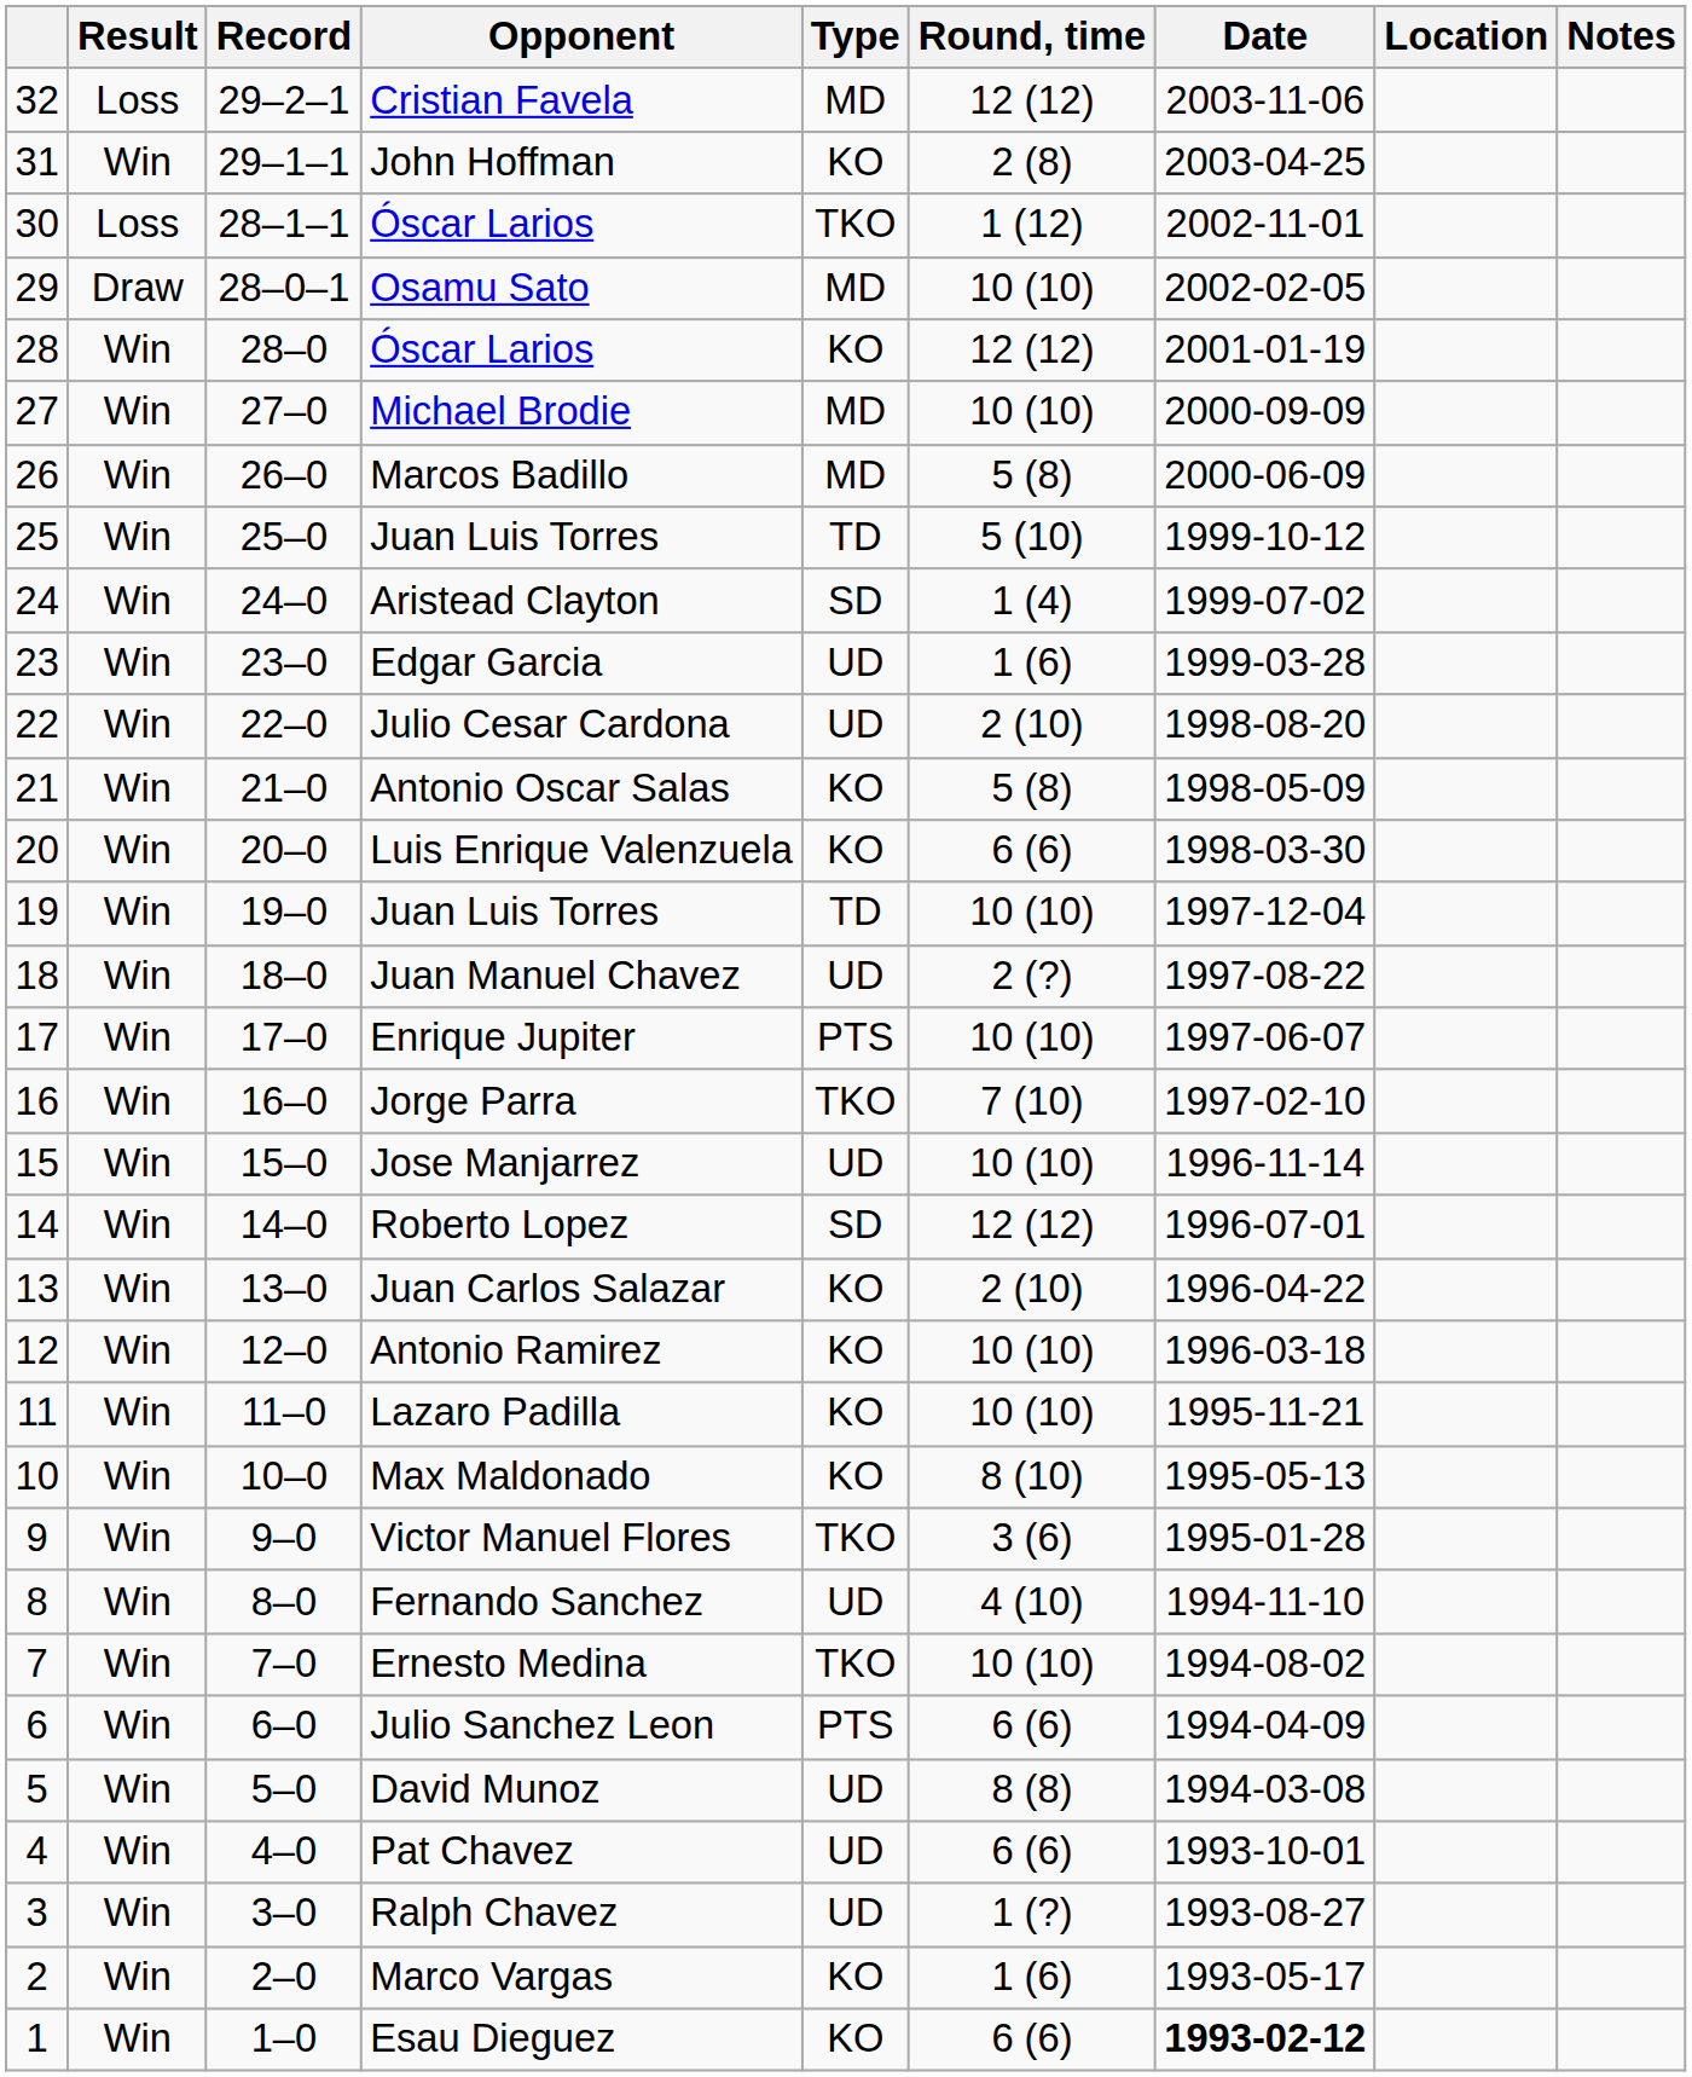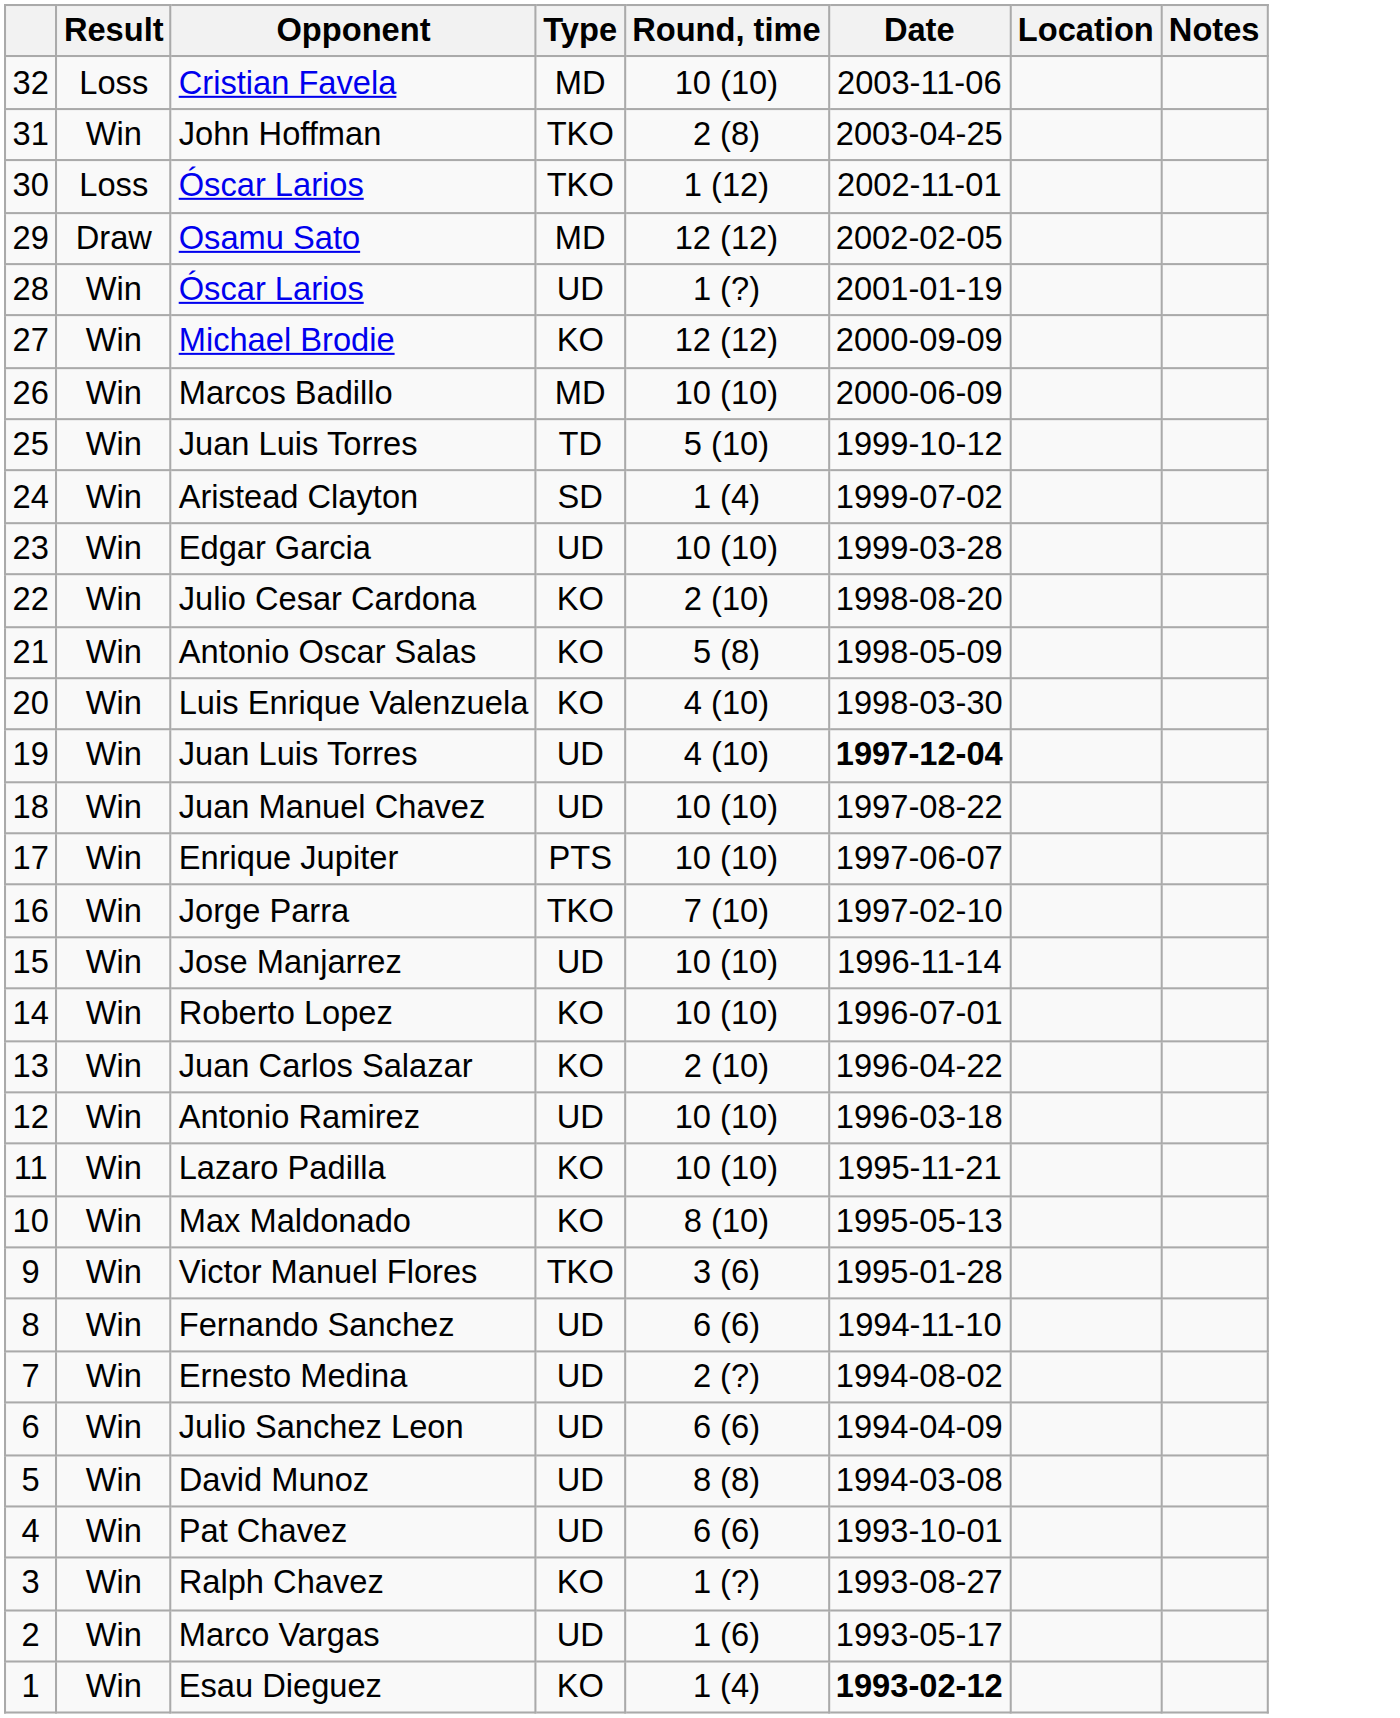 <table class=wikitable style=text-align:center>
 <tr>
 <th></th>
 <th>Result</th>
-<th>Record</th>
 <th>Opponent</th>
 <th>Type</th>
 <th>Round, time</th>
 <th>Date</th>
 <th>Location</th>
 <th>Notes</th>
 </tr>
 <tr>
 <td>32</td>
 <td>Loss</td>
-<td>29–2–1</td>
 <td align=left><a href='#'>Cristian Favela</a></td>
 <td>MD</td>
-<td>12 (12)</td>
+<td>10 (10)</td>
 <td>2003-11-06</td>
 <td align=left></td>
 <td align=left></td>
 </tr>
 <tr>
 <td>31</td>
 <td>Win</td>
-<td>29–1–1</td>
 <td align=left>John Hoffman</td>
-<td>KO</td>
+<td>TKO</td>
 <td>2 (8)</td>
 <td>2003-04-25</td>
 <td align=left></td>
 <td align=left></td>
 </tr>
 <tr>
 <td>30</td>
 <td>Loss</td>
-<td>28–1–1</td>
 <td align=left><a href='#'>Óscar Larios</a></td>
 <td>TKO</td>
 <td>1 (12)</td>
 <td>2002-11-01</td>
 <td align=left></td>
 <td align=left></td>
 </tr>
 <tr>
 <td>29</td>
 <td>Draw</td>
-<td>28–0–1</td>
 <td align=left><a href='#'>Osamu Sato</a></td>
 <td>MD</td>
-<td>10 (10)</td>
+<td>12 (12)</td>
 <td>2002-02-05</td>
 <td align=left></td>
 <td align=left></td>
 </tr>
 <tr>
 <td>28</td>
 <td>Win</td>
-<td>28–0</td>
 <td align=left><a href='#'>Óscar Larios</a></td>
-<td>KO</td>
-<td>12 (12)</td>
+<td>UD</td>
+<td>1 (?)</td>
 <td>2001-01-19</td>
 <td align=left></td>
 <td align=left></td>
 </tr>
 <tr>
 <td>27</td>
 <td>Win</td>
-<td>27–0</td>
 <td align=left><a href='#'>Michael Brodie</a></td>
-<td>MD</td>
-<td>10 (10)</td>
+<td>KO</td>
+<td>12 (12)</td>
 <td>2000-09-09</td>
 <td align=left></td>
 <td align=left></td>
 </tr>
 <tr>
 <td>26</td>
 <td>Win</td>
-<td>26–0</td>
 <td align=left>Marcos Badillo</td>
 <td>MD</td>
-<td>5 (8)</td>
+<td>10 (10)</td>
 <td>2000-06-09</td>
 <td align=left></td>
 <td align=left></td>
 </tr>
 <tr>
 <td>25</td>
 <td>Win</td>
-<td>25–0</td>
 <td align=left>Juan Luis Torres</td>
 <td>TD</td>
 <td>5 (10)</td>
 <td>1999-10-12</td>
 <td align=left></td>
 <td align=left></td>
 </tr>
 <tr>
 <td>24</td>
 <td>Win</td>
-<td>24–0</td>
 <td align=left>Aristead Clayton</td>
 <td>SD</td>
 <td>1 (4)</td>
 <td>1999-07-02</td>
 <td align=left></td>
 <td align=left></td>
 </tr>
 <tr>
 <td>23</td>
 <td>Win</td>
-<td>23–0</td>
 <td align=left>Edgar Garcia</td>
 <td>UD</td>
-<td>1 (6)</td>
+<td>10 (10)</td>
 <td>1999-03-28</td>
 <td align=left></td>
 <td align=left></td>
 </tr>
 <tr>
 <td>22</td>
 <td>Win</td>
-<td>22–0</td>
 <td align=left>Julio Cesar Cardona</td>
-<td>UD</td>
+<td>KO</td>
 <td>2 (10)</td>
 <td>1998-08-20</td>
 <td align=left></td>
 <td align=left></td>
 </tr>
 <tr>
 <td>21</td>
 <td>Win</td>
-<td>21–0</td>
 <td align=left>Antonio Oscar Salas</td>
 <td>KO</td>
 <td>5 (8)</td>
 <td>1998-05-09</td>
 <td align=left></td>
 <td align=left></td>
 </tr>
 <tr>
 <td>20</td>
 <td>Win</td>
-<td>20–0</td>
 <td align=left>Luis Enrique Valenzuela</td>
 <td>KO</td>
-<td>6 (6)</td>
+<td>4 (10)</td>
 <td>1998-03-30</td>
 <td align=left></td>
 <td align=left></td>
 </tr>
 <tr>
 <td>19</td>
 <td>Win</td>
-<td>19–0</td>
 <td align=left>Juan Luis Torres</td>
-<td>TD</td>
-<td>10 (10)</td>
-<td>1997-12-04</td>
+<td>UD</td>
+<td>4 (10)</td>
+<td><strong>1997-12-04</strong></td>
 <td align=left></td>
 <td align=left></td>
 </tr>
 <tr>
 <td>18</td>
 <td>Win</td>
-<td>18–0</td>
 <td align=left>Juan Manuel Chavez</td>
 <td>UD</td>
-<td>2 (?)</td>
+<td>10 (10)</td>
 <td>1997-08-22</td>
 <td align=left></td>
 <td align=left></td>
 </tr>
 <tr>
 <td>17</td>
 <td>Win</td>
-<td>17–0</td>
 <td align=left>Enrique Jupiter</td>
 <td>PTS</td>
 <td>10 (10)</td>
 <td>1997-06-07</td>
 <td align=left></td>
 <td align=left></td>
 </tr>
 <tr>
 <td>16</td>
 <td>Win</td>
-<td>16–0</td>
 <td align=left>Jorge Parra</td>
 <td>TKO</td>
 <td>7 (10)</td>
 <td>1997-02-10</td>
 <td align=left></td>
 <td align=left></td>
 </tr>
 <tr>
 <td>15</td>
 <td>Win</td>
-<td>15–0</td>
 <td align=left>Jose Manjarrez</td>
 <td>UD</td>
 <td>10 (10)</td>
 <td>1996-11-14</td>
 <td align=left></td>
 <td align=left></td>
 </tr>
 <tr>
 <td>14</td>
 <td>Win</td>
-<td>14–0</td>
 <td align=left>Roberto Lopez</td>
-<td>SD</td>
-<td>12 (12)</td>
+<td>KO</td>
+<td>10 (10)</td>
 <td>1996-07-01</td>
 <td align=left></td>
 <td align=left></td>
 </tr>
 <tr>
 <td>13</td>
 <td>Win</td>
-<td>13–0</td>
 <td align=left>Juan Carlos Salazar</td>
 <td>KO</td>
 <td>2 (10)</td>
 <td>1996-04-22</td>
 <td align=left></td>
 <td align=left></td>
 </tr>
 <tr>
 <td>12</td>
 <td>Win</td>
-<td>12–0</td>
 <td align=left>Antonio Ramirez</td>
-<td>KO</td>
+<td>UD</td>
 <td>10 (10)</td>
 <td>1996-03-18</td>
 <td align=left></td>
 <td align=left></td>
 </tr>
 <tr>
 <td>11</td>
 <td>Win</td>
-<td>11–0</td>
 <td align=left>Lazaro Padilla</td>
 <td>KO</td>
 <td>10 (10)</td>
 <td>1995-11-21</td>
 <td align=left></td>
 <td align=left></td>
 </tr>
 <tr>
 <td>10</td>
 <td>Win</td>
-<td>10–0</td>
 <td align=left>Max Maldonado</td>
 <td>KO</td>
 <td>8 (10)</td>
 <td>1995-05-13</td>
 <td align=left></td>
 <td align=left></td>
 </tr>
 <tr>
 <td>9</td>
 <td>Win</td>
-<td>9–0</td>
 <td align=left>Victor Manuel Flores</td>
 <td>TKO</td>
 <td>3 (6)</td>
 <td>1995-01-28</td>
 <td align=left></td>
 <td align=left></td>
 </tr>
 <tr>
 <td>8</td>
 <td>Win</td>
-<td>8–0</td>
 <td align=left>Fernando Sanchez</td>
 <td>UD</td>
-<td>4 (10)</td>
+<td>6 (6)</td>
 <td>1994-11-10</td>
 <td align=left></td>
 <td align=left></td>
 </tr>
 <tr>
 <td>7</td>
 <td>Win</td>
-<td>7–0</td>
 <td align=left>Ernesto Medina</td>
-<td>TKO</td>
-<td>10 (10)</td>
+<td>UD</td>
+<td>2 (?)</td>
 <td>1994-08-02</td>
 <td align=left></td>
 <td align=left></td>
 </tr>
 <tr>
 <td>6</td>
 <td>Win</td>
-<td>6–0</td>
 <td align=left>Julio Sanchez Leon</td>
-<td>PTS</td>
+<td>UD</td>
 <td>6 (6)</td>
 <td>1994-04-09</td>
 <td align=left></td>
 <td align=left></td>
 </tr>
 <tr>
 <td>5</td>
 <td>Win</td>
-<td>5–0</td>
 <td align=left>David Munoz</td>
 <td>UD</td>
 <td>8 (8)</td>
 <td>1994-03-08</td>
 <td align=left></td>
 <td align=left></td>
 </tr>
 <tr>
 <td>4</td>
 <td>Win</td>
-<td>4–0</td>
 <td align=left>Pat Chavez</td>
 <td>UD</td>
 <td>6 (6)</td>
 <td>1993-10-01</td>
 <td align=left></td>
 <td align=left></td>
 </tr>
 <tr>
 <td>3</td>
 <td>Win</td>
-<td>3–0</td>
 <td align=left>Ralph Chavez</td>
-<td>UD</td>
+<td>KO</td>
 <td>1 (?)</td>
 <td>1993-08-27</td>
 <td align=left></td>
 <td align=left></td>
 </tr>
 <tr>
 <td>2</td>
 <td>Win</td>
-<td>2–0</td>
 <td align=left>Marco Vargas</td>
-<td>KO</td>
+<td>UD</td>
 <td>1 (6)</td>
 <td>1993-05-17</td>
 <td align=left></td>
 <td align=left></td>
 </tr>
 <tr>
 <td>1</td>
 <td>Win</td>
-<td>1–0</td>
 <td align=left>Esau Dieguez</td>
 <td>KO</td>
-<td>6 (6)</td>
+<td>1 (4)</td>
 <td><strong>1993-02-12</strong></td>
 <td align=left></td>
 <td align=left></td>
 </tr>
 </table>
